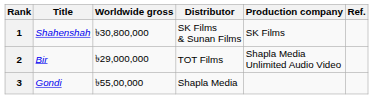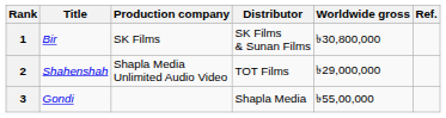 <table class="wikitable sortable" style="margin:auto; margin:auto;">
 <tr>
 <th>Rank</th>
 <th>Title</th>
+<th>Production company</th>
+<th>Distributor</th>
 <th>Worldwide gross</th>
-<th>Distributor</th>
-<th>Production company</th>
 <th>Ref.</th>
 </tr>
 <tr>
 <th style="text-align:center;">1</th>
-<td><em><a href='#'>Shahenshah</a></em></td>
+<td><em><a href='#'>Bir</a></em></td>
+<td {{ubl>SK Films</td>
+<td>SK Films<br> & Sunan Films</td>
 <td>৳30,800,000 </td>
-<td>SK Films<br> & Sunan Films</td>
-<td {{ubl>SK Films</td>
 <td></td>
 </tr>
 <tr>
 <th style="text-align:center;">2</th>
-<td><em><a href='#'>Bir</a></em></td>
+<td><em><a href='#'>Shahenshah</a></em></td>
+<td>Shapla Media <br> Unlimited Audio Video</td>
+<td>TOT Films</td>
 <td>৳29,000,000 </td>
-<td>TOT Films</td>
-<td>Shapla Media <br> Unlimited Audio Video</td>
 <td></td>
 </tr>
 <tr>
 <th style="text-align:center;">3</th>
 <td><em><a href='#'>Gondi</a></em></td>
+<td></td>
+<td>Shapla Media</td>
 <td>৳55,00,000 </td>
-<td>Shapla Media</td>
-<td></td>
 <td></td>
 </tr>
 </table>
